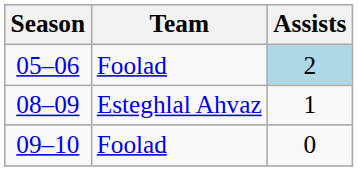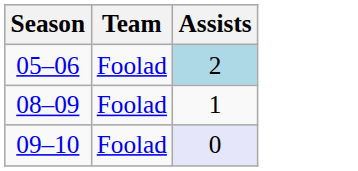 <table class="wikitable" style="text-align: center;">
 <tr>
 <th>Season</th>
 <th>Team</th>
 <th>Assists</th>
 </tr>
 <tr>
 <td><a href='#'>05–06</a></td>
 <td align="left"><a href='#'>Foolad</a></td>
 <td style="background: lightblue;">2</td>
 </tr>
 <tr>
 <td><a href='#'>08–09</a></td>
-<td align="left"><a href='#'>Esteghlal Ahvaz</a></td>
+<td align="left"><a href='#'>Foolad</a></td>
 <td>1</td>
 </tr>
 <tr>
 <td><a href='#'>09–10</a></td>
 <td align="left"><a href='#'>Foolad</a></td>
-<td>0</td>
+<td style="background: lavender;">0</td>
 </tr>
 </table>
